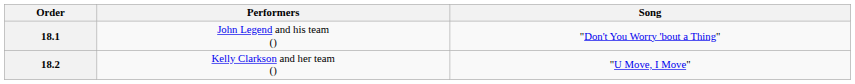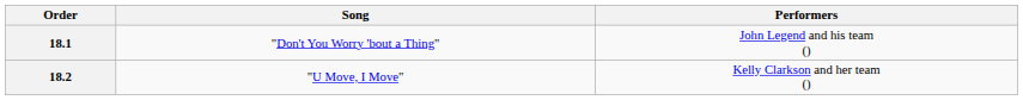 <table class="wikitable" style="text-align:center; width:100%">
 <tr>
 <th>Order</th>
+<th>Song</th>
 <th>Performers</th>
-<th>Song</th>
 </tr>
 <tr>
 <th>18.1</th>
+<td>"<a href='#'>Don't You Worry 'bout a Thing</a>"</td>
 <td><a href='#'>John Legend</a> and his team<br>()</td>
-<td>"<a href='#'>Don't You Worry 'bout a Thing</a>"</td>
 </tr>
 <tr>
 <th>18.2</th>
+<td>"<a href='#'>U Move, I Move</a>"</td>
 <td><a href='#'>Kelly Clarkson</a> and her team<br>()</td>
-<td>"<a href='#'>U Move, I Move</a>"</td>
 </tr>
 </table>
